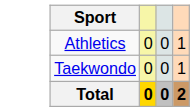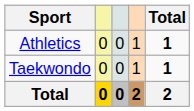 <table class=wikitable style=font-size:85%;float:right;text-align:center>
 <tr>
 <th>Sport</th>
 <td bgcolor=F7F6A8></td>
 <td bgcolor=DCE5E5></td>
 <td bgcolor=FFDAB9></td>
+<th>Total</th>
 </tr>
 <tr>
 <td><a href='#'>Athletics</a></td>
 <td style="background:#F7F6A8;">0</td>
 <td style="background:#DCE5E5;">0</td>
 <td style="background:#FFDAB9;">1</td>
+<td><strong>1</strong></td>
 </tr>
 <tr>
 <td><a href='#'>Taekwondo</a></td>
 <td style="background:#F7F6A8;">0</td>
 <td style="background:#DCE5E5;">0</td>
 <td style="background:#FFDAB9;">1</td>
+<td><strong>1</strong></td>
 </tr>
 <tr>
 <th>Total</th>
 <th style=background:gold>0</th>
 <th style=background:silver>0</th>
 <th style=background:#c96>2</th>
+<th>2</th>
 </tr>
 </table>
